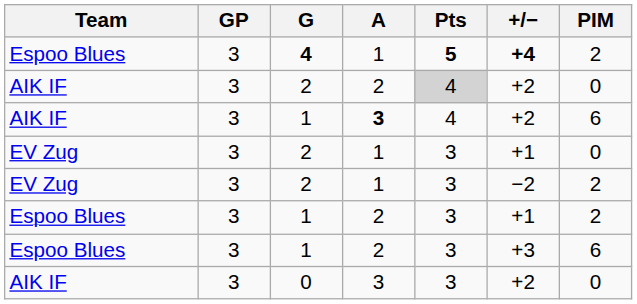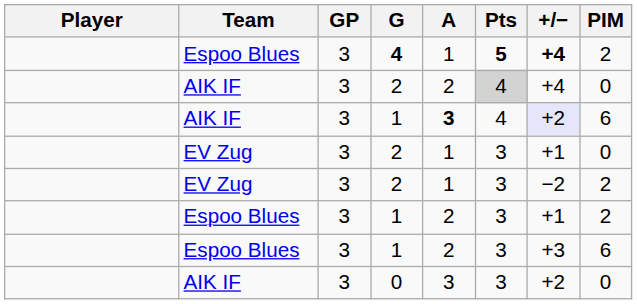 <table class="wikitable sortable" style="text-align:center;">
 <tr>
+<th style="width:25%">Player</th>
 <th style="width:20%">Team</th>
 <th style="width:7.5%">GP</th>
 <th style="width:7.5%">G</th>
 <th style="width:7.5%">A</th>
 <th style="width:7.5%">Pts</th>
 <th style="width:7.5%">+/−</th>
 <th style="width:7.5%">PIM</th>
 </tr>
 <tr>
+<td align="left"></td>
 <td align="left"> <a href='#'>Espoo Blues</a></td>
 <td>3</td>
 <td><strong>4</strong></td>
 <td>1</td>
 <td><strong>5</strong></td>
 <td><strong>+4</strong></td>
 <td>2</td>
 </tr>
 <tr>
+<td align="left"></td>
 <td align="left"> <a href='#'>AIK IF</a></td>
 <td>3</td>
 <td>2</td>
 <td>2</td>
 <td style="background: lightgrey;">4</td>
-<td>+2</td>
+<td>+4</td>
 <td>0</td>
 </tr>
 <tr>
+<td align="left"></td>
 <td align="left"> <a href='#'>AIK IF</a></td>
 <td>3</td>
 <td>1</td>
 <td><strong>3</strong></td>
 <td>4</td>
-<td>+2</td>
+<td style="background: lavender;">+2</td>
 <td>6</td>
 </tr>
 <tr>
+<td align="left"></td>
 <td align="left"> <a href='#'>EV Zug</a></td>
 <td>3</td>
 <td>2</td>
 <td>1</td>
 <td>3</td>
 <td>+1</td>
 <td>0</td>
 </tr>
 <tr>
+<td align="left"></td>
 <td align="left"> <a href='#'>EV Zug</a></td>
 <td>3</td>
 <td>2</td>
 <td>1</td>
 <td>3</td>
 <td>−2</td>
 <td>2</td>
 </tr>
 <tr>
+<td align="left"></td>
 <td align="left"> <a href='#'>Espoo Blues</a></td>
 <td>3</td>
 <td>1</td>
 <td>2</td>
 <td>3</td>
 <td>+1</td>
 <td>2</td>
 </tr>
 <tr>
+<td align="left"></td>
 <td align="left"> <a href='#'>Espoo Blues</a></td>
 <td>3</td>
 <td>1</td>
 <td>2</td>
 <td>3</td>
 <td>+3</td>
 <td>6</td>
 </tr>
 <tr>
+<td align="left"></td>
 <td align="left"> <a href='#'>AIK IF</a></td>
 <td>3</td>
 <td>0</td>
 <td>3</td>
 <td>3</td>
 <td>+2</td>
 <td>0</td>
 </tr>
 </table>
